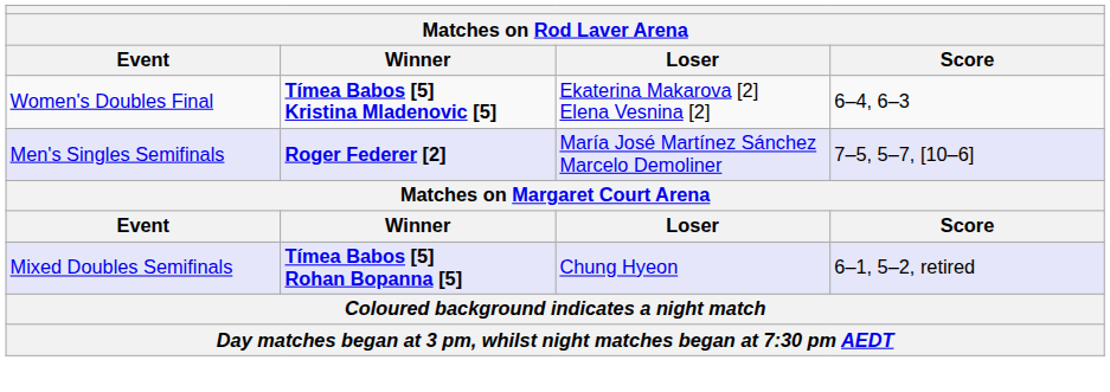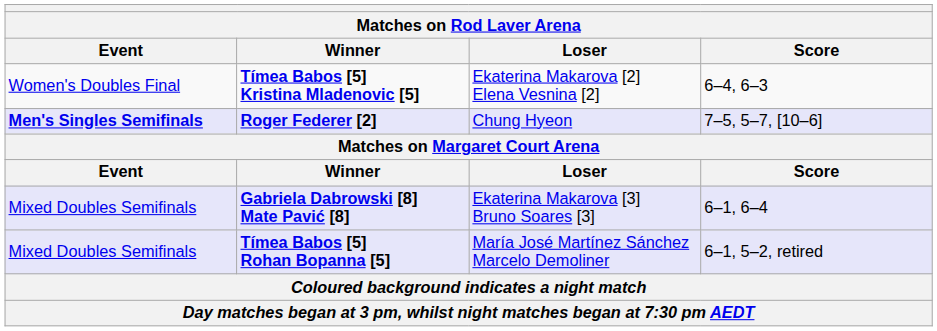 <table class="wikitable collapsible uncollapsed" style="margin:1em auto;">
 <tr>
 <th colspan=4></th>
 </tr>
 <tr>
 <th colspan=4><strong>Matches on <a href='#'>Rod Laver Arena</a></strong></th>
 </tr>
 <tr>
 <th style="width:220px;">Event</th>
 <th style="width:220px;">Winner</th>
 <th style="width:220px;">Loser</th>
 <th style="width:220px;">Score</th>
 </tr>
 <tr>
 <td><a href='#'>Women's Doubles Final</a></td>
 <td> <strong><a href='#'>Tímea Babos</a> [5]</strong><br> <strong><a href='#'>Kristina Mladenovic</a> [5]</strong></td>
 <td> <a href='#'>Ekaterina Makarova</a> [2]<br> <a href='#'>Elena Vesnina</a> [2]</td>
 <td>6–4, 6–3</td>
 </tr>
 <tr bgcolor=lavender>
-<td><a href='#'>Men's Singles Semifinals</a></td>
+<td><strong><a href='#'>Men's Singles Semifinals</a></strong></td>
 <td> <strong><a href='#'>Roger Federer</a> [2]</strong></td>
-<td> <a href='#'>María José Martínez Sánchez</a> <br>  <a href='#'>Marcelo Demoliner</a></td>
+<td> <a href='#'>Chung Hyeon</a></td>
 <td>7–5, 5–7, [10–6]</td>
 </tr>
 <tr>
 <th colspan=4><strong>Matches on <a href='#'>Margaret Court Arena</a></strong></th>
 </tr>
 <tr>
 <th style="width:220px;">Event</th>
 <th style="width:220px;">Winner</th>
 <th style="width:220px;">Loser</th>
 <th style="width:220px;">Score</th>
 </tr>
 <tr bgcolor=lavender>
 <td><a href='#'>Mixed Doubles Semifinals</a></td>
+<td> <strong><a href='#'>Gabriela Dabrowski</a> [8] <br>  <a href='#'>Mate Pavić</a> [8]</strong></td>
+<td> <a href='#'>Ekaterina Makarova</a> [3] <br>  <a href='#'>Bruno Soares</a> [3]</td>
+<td>6–1, 6–4</td>
+</tr>
+<tr bgcolor=lavender>
+<td><a href='#'>Mixed Doubles Semifinals</a></td>
 <td> <strong><a href='#'>Tímea Babos</a> [5] <br>  <a href='#'>Rohan Bopanna</a> [5]</strong></td>
-<td> <a href='#'>Chung Hyeon</a></td>
+<td> <a href='#'>María José Martínez Sánchez</a> <br>  <a href='#'>Marcelo Demoliner</a></td>
 <td>6–1, 5–2, retired</td>
 </tr>
 <tr>
 <th colspan=4><em>Coloured background indicates a night match</em></th>
 </tr>
 <tr>
 <th colspan=4><em>Day matches began at 3 pm, whilst night matches began at 7:30 pm <a href='#'>AEDT</a></em></th>
 </tr>
 </table>
